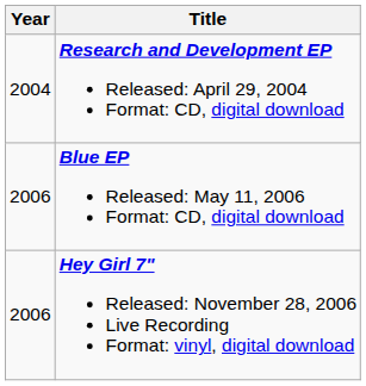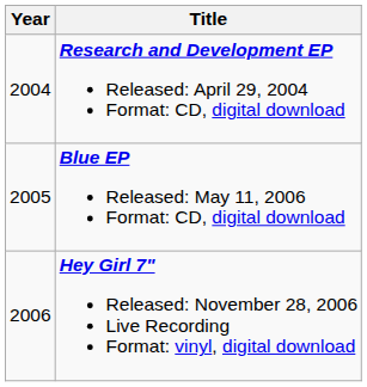 <table class="wikitable">
 <tr>
 <th>Year</th>
 <th>Title</th>
 </tr>
 <tr>
 <td>2004</td>
 <td><strong><em><a href='#'>Research and Development EP</a></em></strong><br><ul><li>Released: April 29, 2004</li><li>Format: CD, <a href='#'>digital download</a></li></ul></td>
 </tr>
 <tr>
-<td>2006</td>
+<td>2005</td>
 <td><strong><em><a href='#'>Blue EP</a></em></strong><br><ul><li>Released: May 11, 2006</li><li>Format: CD, <a href='#'>digital download</a></li></ul></td>
 </tr>
 <tr>
 <td>2006</td>
 <td><strong><em><a href='#'>Hey Girl 7"</a></em></strong><br><ul><li>Released: November 28, 2006</li><li>Live Recording</li><li>Format: <a href='#'>vinyl</a>, <a href='#'>digital download</a></li></ul></td>
 </tr>
 </table>
